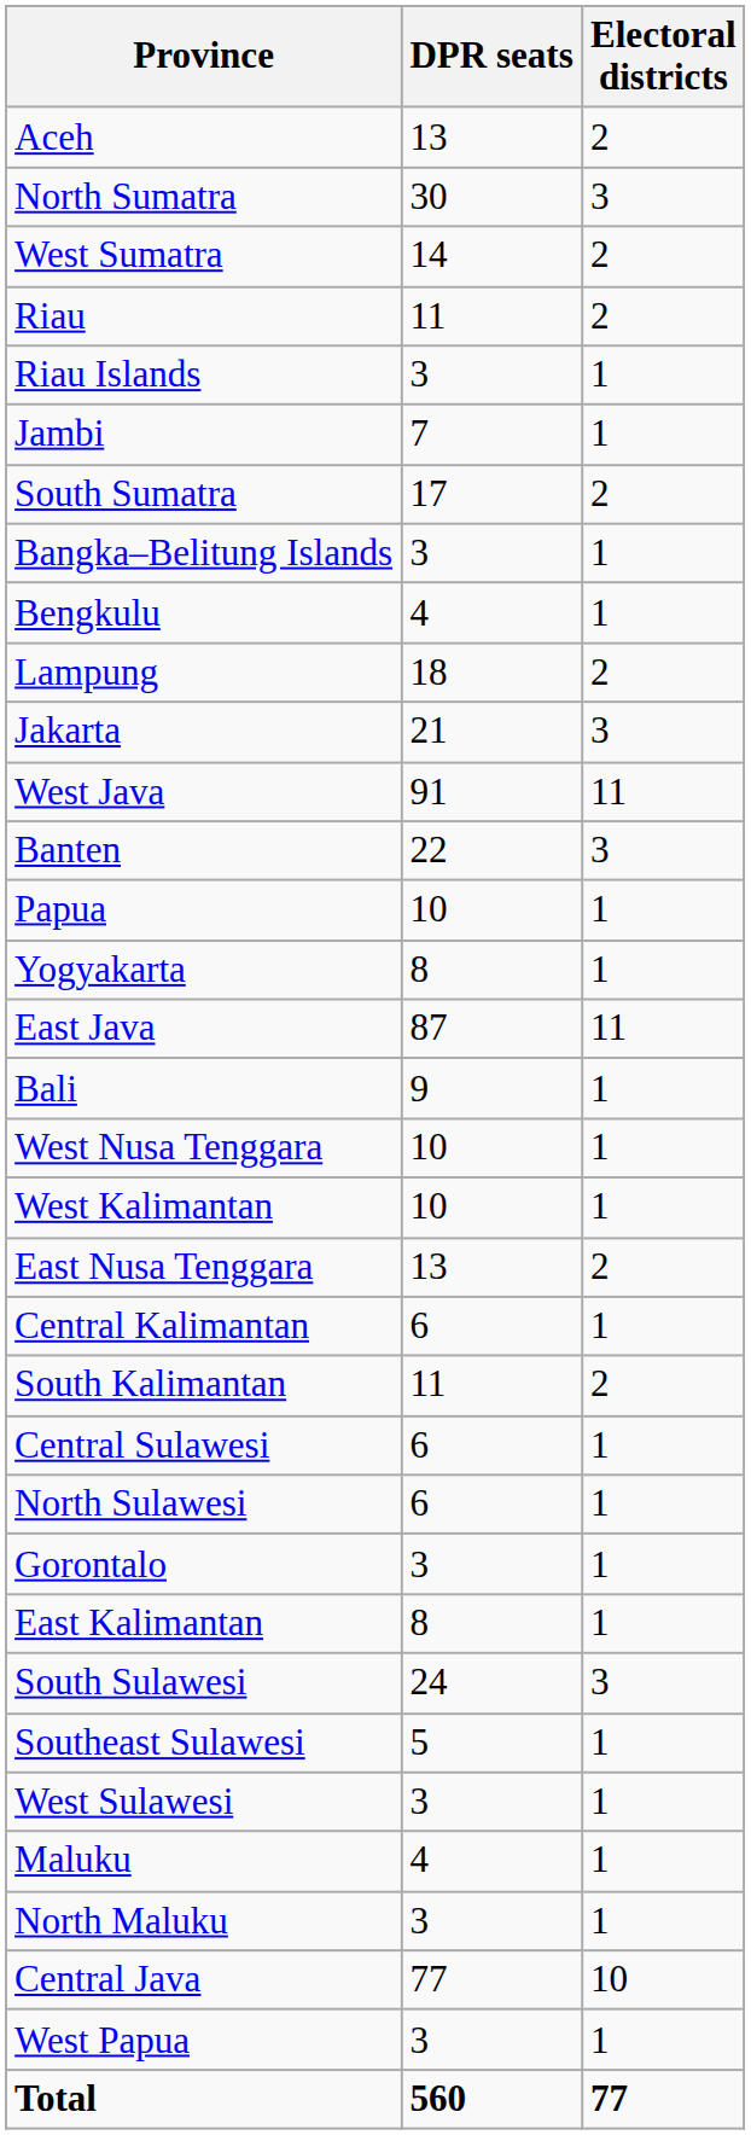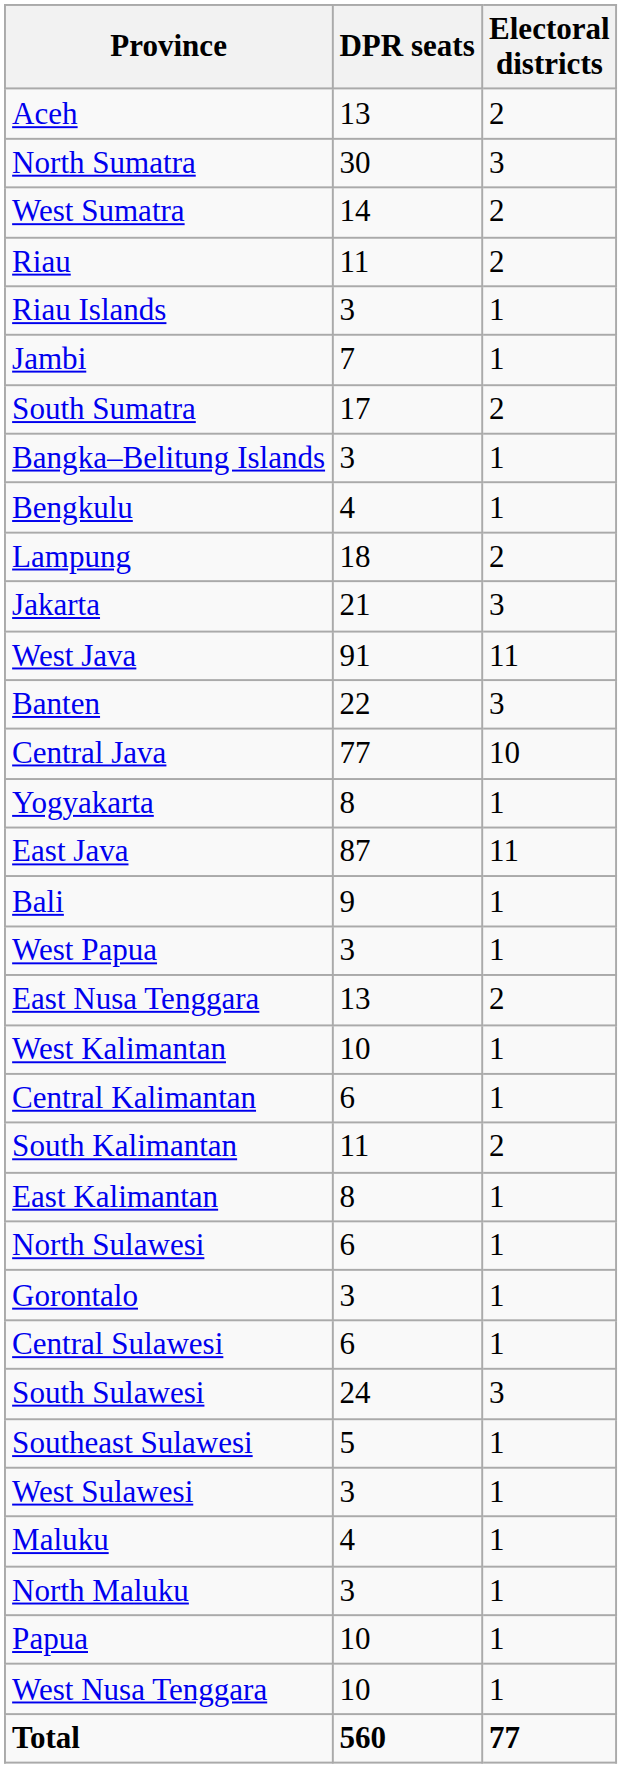 <table class="wikitable sortable">
 <tr>
 <th>Province</th>
 <th>DPR seats</th>
 <th>Electoral<br> districts</th>
 </tr>
 <tr>
 <td><a href='#'>Aceh</a></td>
 <td>13</td>
 <td>2</td>
 </tr>
 <tr>
 <td><a href='#'>North Sumatra</a></td>
 <td>30</td>
 <td>3</td>
 </tr>
 <tr>
 <td><a href='#'>West Sumatra</a></td>
 <td>14</td>
 <td>2</td>
 </tr>
 <tr>
 <td><a href='#'>Riau</a></td>
 <td>11</td>
 <td>2</td>
 </tr>
 <tr>
 <td><a href='#'>Riau Islands</a></td>
 <td>3</td>
 <td>1</td>
 </tr>
 <tr>
 <td><a href='#'>Jambi</a></td>
 <td>7</td>
 <td>1</td>
 </tr>
 <tr>
 <td><a href='#'>South Sumatra</a></td>
 <td>17</td>
 <td>2</td>
 </tr>
 <tr>
 <td><a href='#'>Bangka–Belitung Islands</a></td>
 <td>3</td>
 <td>1</td>
 </tr>
 <tr>
 <td><a href='#'>Bengkulu</a></td>
 <td>4</td>
 <td>1</td>
 </tr>
 <tr>
 <td><a href='#'>Lampung</a></td>
 <td>18</td>
 <td>2</td>
 </tr>
 <tr>
 <td><a href='#'>Jakarta</a></td>
 <td>21</td>
 <td>3</td>
 </tr>
 <tr>
 <td><a href='#'>West Java</a></td>
 <td>91</td>
 <td>11</td>
 </tr>
 <tr>
 <td><a href='#'>Banten</a></td>
 <td>22</td>
 <td>3</td>
 </tr>
 <tr>
-<td><a href='#'>Papua</a></td>
+<td><a href='#'>Central Java</a></td>
+<td>77</td>
 <td>10</td>
-<td>1</td>
 </tr>
 <tr>
 <td><a href='#'>Yogyakarta</a></td>
 <td>8</td>
 <td>1</td>
 </tr>
 <tr>
 <td><a href='#'>East Java</a></td>
 <td>87</td>
 <td>11</td>
 </tr>
 <tr>
 <td><a href='#'>Bali</a></td>
 <td>9</td>
 <td>1</td>
 </tr>
 <tr>
-<td><a href='#'>West Nusa Tenggara</a></td>
-<td>10</td>
-<td>1</td>
-</tr>
-<tr>
-<td><a href='#'>West Kalimantan</a></td>
-<td>10</td>
+<td><a href='#'>West Papua</a></td>
+<td>3</td>
 <td>1</td>
 </tr>
 <tr>
 <td><a href='#'>East Nusa Tenggara</a></td>
 <td>13</td>
 <td>2</td>
+</tr>
+<tr>
+<td><a href='#'>West Kalimantan</a></td>
+<td>10</td>
+<td>1</td>
 </tr>
 <tr>
 <td><a href='#'>Central Kalimantan</a></td>
 <td>6</td>
 <td>1</td>
 </tr>
 <tr>
 <td><a href='#'>South Kalimantan</a></td>
 <td>11</td>
 <td>2</td>
 </tr>
 <tr>
-<td><a href='#'>Central Sulawesi</a></td>
-<td>6</td>
+<td><a href='#'>East Kalimantan</a></td>
+<td>8</td>
 <td>1</td>
 </tr>
 <tr>
 <td><a href='#'>North Sulawesi</a></td>
 <td>6</td>
 <td>1</td>
 </tr>
 <tr>
 <td><a href='#'>Gorontalo</a></td>
 <td>3</td>
 <td>1</td>
 </tr>
 <tr>
-<td><a href='#'>East Kalimantan</a></td>
-<td>8</td>
+<td><a href='#'>Central Sulawesi</a></td>
+<td>6</td>
 <td>1</td>
 </tr>
 <tr>
 <td><a href='#'>South Sulawesi</a></td>
 <td>24</td>
 <td>3</td>
 </tr>
 <tr>
 <td><a href='#'>Southeast Sulawesi</a></td>
 <td>5</td>
 <td>1</td>
 </tr>
 <tr>
 <td><a href='#'>West Sulawesi</a></td>
 <td>3</td>
 <td>1</td>
 </tr>
 <tr>
 <td><a href='#'>Maluku</a></td>
 <td>4</td>
 <td>1</td>
 </tr>
 <tr>
 <td><a href='#'>North Maluku</a></td>
 <td>3</td>
 <td>1</td>
 </tr>
 <tr>
-<td><a href='#'>Central Java</a></td>
-<td>77</td>
+<td><a href='#'>Papua</a></td>
 <td>10</td>
+<td>1</td>
 </tr>
 <tr>
-<td><a href='#'>West Papua</a></td>
-<td>3</td>
+<td><a href='#'>West Nusa Tenggara</a></td>
+<td>10</td>
 <td>1</td>
 </tr>
 <tr>
 <td><strong>Total</strong></td>
 <td><strong>560</strong></td>
 <td><strong>77</strong></td>
 </tr>
 </table>
